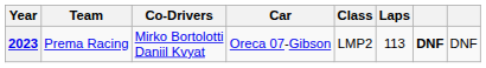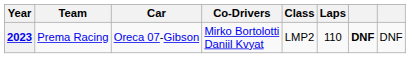 <table class="wikitable" style="text-align:center; font-size:90%;">
 <tr>
 <th>Year</th>
 <th>Team</th>
+<th>Car</th>
 <th>Co-Drivers</th>
-<th>Car</th>
 <th>Class</th>
 <th>Laps</th>
 <th></th>
 <th></th>
 </tr>
 <tr>
 <th><a href='#'>2023</a></th>
 <td align="left" nowrap> <a href='#'>Prema Racing</a></td>
+<td align="left" nowrap><a href='#'>Oreca 07</a>-<a href='#'>Gibson</a></td>
 <td align="left" nowrap> <a href='#'>Mirko Bortolotti</a><br> <a href='#'>Daniil Kvyat</a></td>
-<td align="left" nowrap><a href='#'>Oreca 07</a>-<a href='#'>Gibson</a></td>
 <td>LMP2</td>
-<td>113</td>
+<td>110</td>
 <td><strong>DNF</strong></td>
 <td>DNF</td>
 </tr>
 </table>
